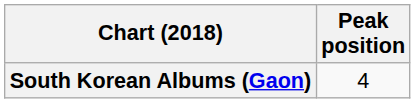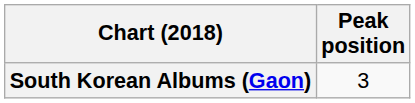 <table class="wikitable plainrowheaders" style="text-align:center">
 <tr>
 <th scope="col">Chart (2018)</th>
 <th scope="col">Peak<br> position</th>
 </tr>
 <tr>
 <th scope="row">South Korean Albums (<a href='#'>Gaon</a>)</th>
-<td>4</td>
+<td>3</td>
 </tr>
 </table>
